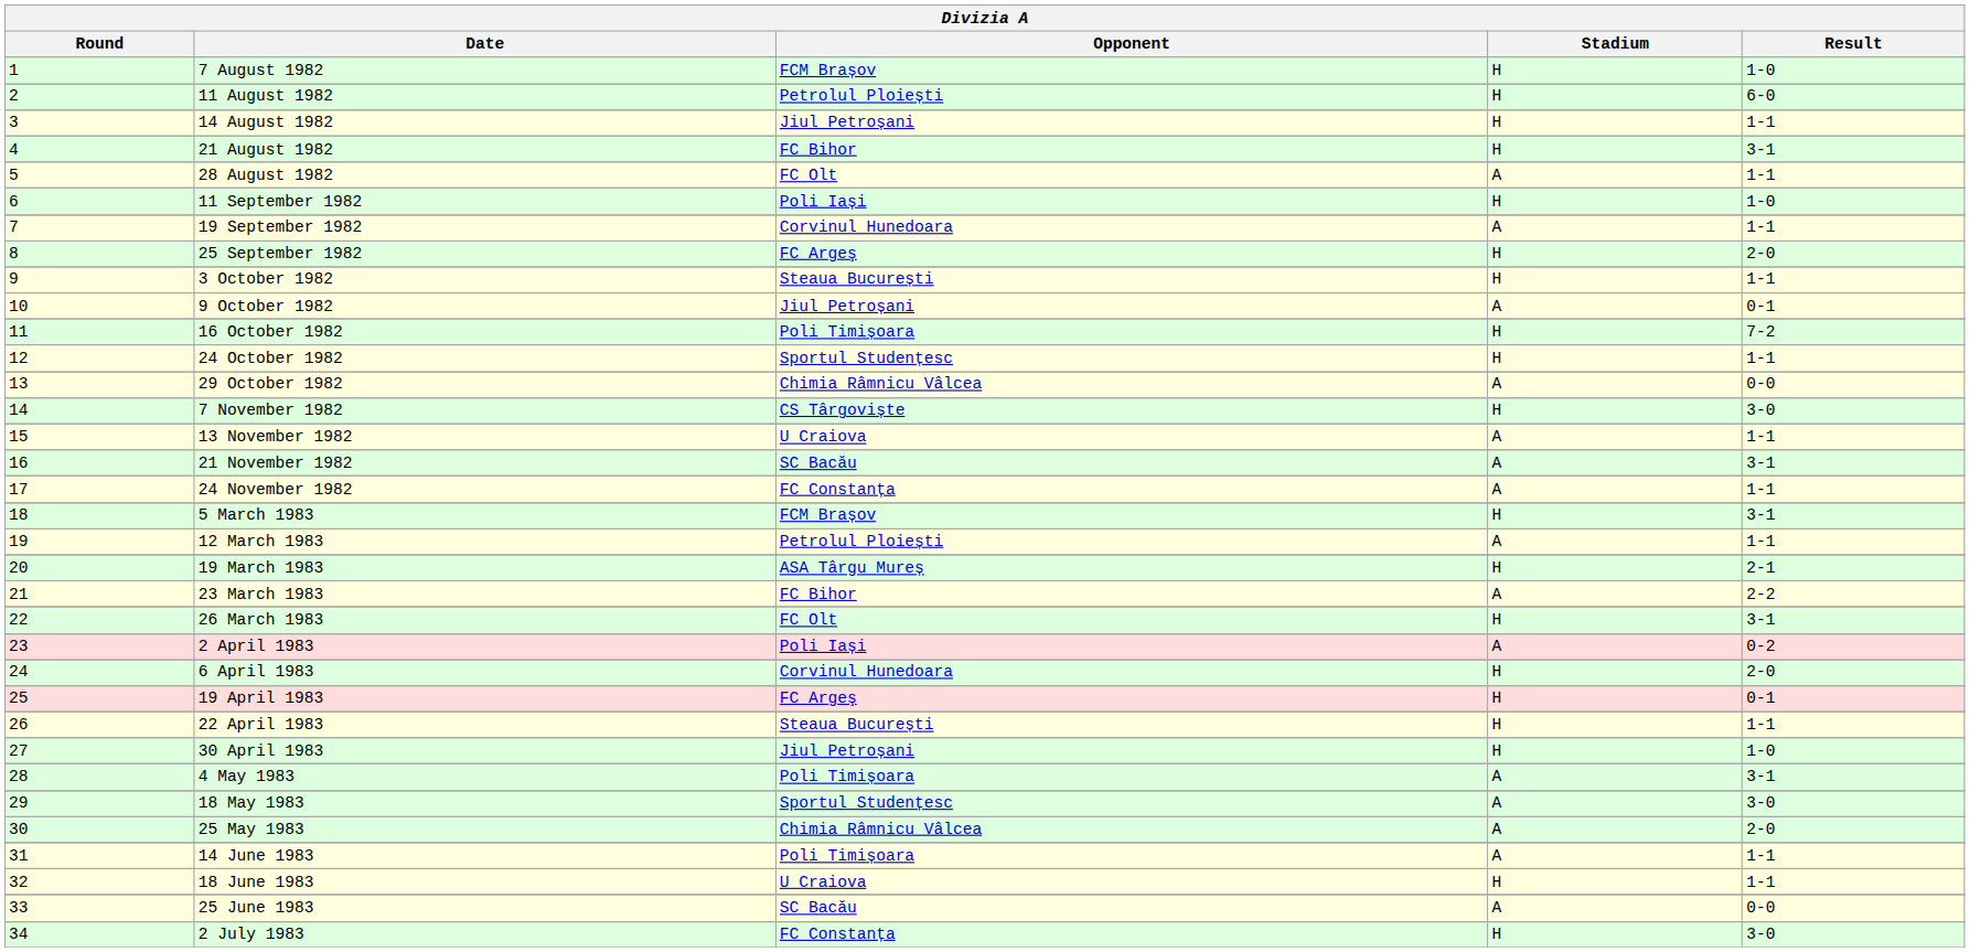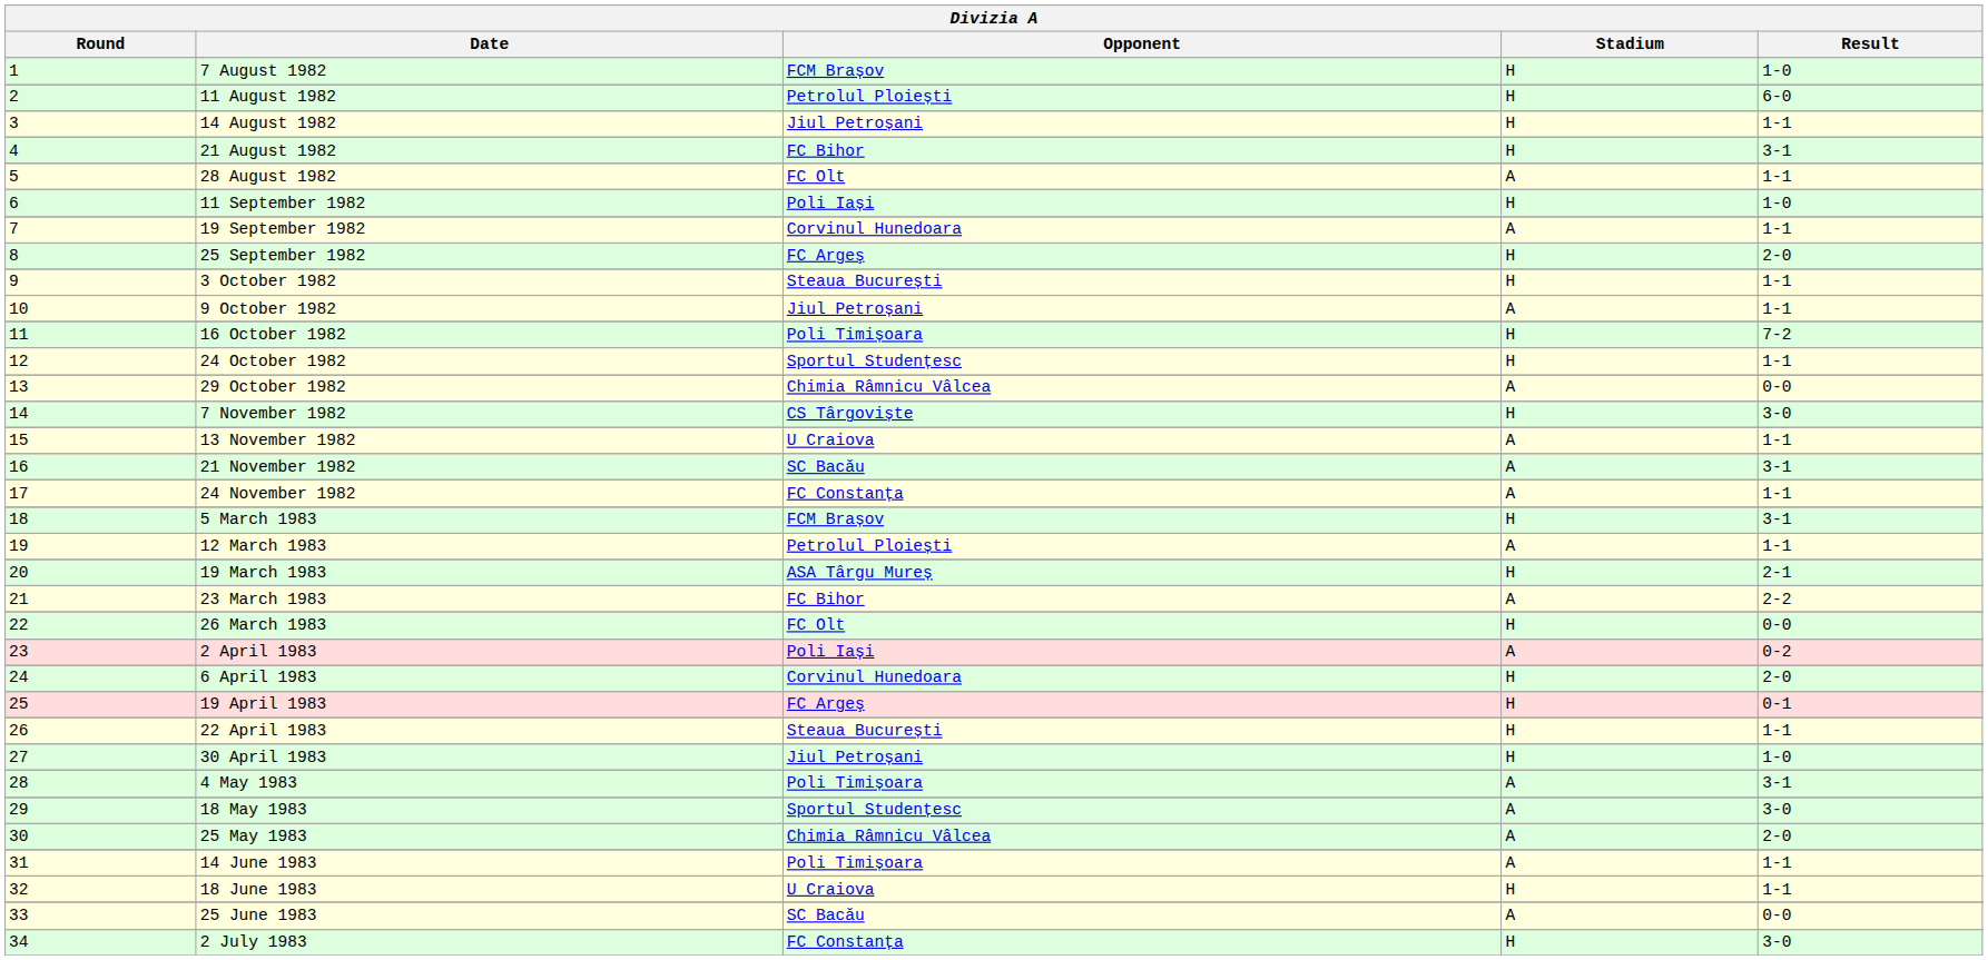 <table class="wikitable" style="width:80%;">
 <tr>
 <th colspan="5" style="text-align:center;"><em>Divizia A</em></th>
 </tr>
 <tr>
 <th>Round</th>
 <th>Date</th>
 <th>Opponent</th>
 <th>Stadium</th>
 <th>Result</th>
 </tr>
 <tr>
 </tr>
 <tr bgcolor="#ddffdd">
 <td>1</td>
 <td>7 August 1982</td>
 <td><a href='#'>FCM Brașov</a></td>
 <td>H</td>
 <td>1-0</td>
 </tr>
 <tr>
 </tr>
 <tr bgcolor="#ddffdd">
 <td>2</td>
 <td>11 August 1982</td>
 <td><a href='#'>Petrolul Ploiești</a></td>
 <td>H</td>
 <td>6-0</td>
 </tr>
 <tr>
 </tr>
 <tr bgcolor="#ffffdd">
 <td>3</td>
 <td>14 August 1982</td>
 <td><a href='#'>Jiul Petroșani</a></td>
 <td>H</td>
 <td>1-1</td>
 </tr>
 <tr>
 </tr>
 <tr bgcolor="#ddffdd">
 <td>4</td>
 <td>21 August 1982</td>
 <td><a href='#'>FC Bihor</a></td>
 <td>H</td>
 <td>3-1</td>
 </tr>
 <tr>
 </tr>
 <tr bgcolor="#ffffdd">
 <td>5</td>
 <td>28 August 1982</td>
 <td><a href='#'>FC Olt</a></td>
 <td>A</td>
 <td>1-1</td>
 </tr>
 <tr>
 </tr>
 <tr bgcolor="#ddffdd">
 <td>6</td>
 <td>11 September 1982</td>
 <td><a href='#'>Poli Iași</a></td>
 <td>H</td>
 <td>1-0</td>
 </tr>
 <tr>
 </tr>
 <tr bgcolor="#ffffdd">
 <td>7</td>
 <td>19 September 1982</td>
 <td><a href='#'>Corvinul Hunedoara</a></td>
 <td>A</td>
 <td>1-1</td>
 </tr>
 <tr>
 </tr>
 <tr bgcolor="#ddffdd">
 <td>8</td>
 <td>25 September 1982</td>
 <td><a href='#'>FC Argeş</a></td>
 <td>H</td>
 <td>2-0</td>
 </tr>
 <tr>
 </tr>
 <tr bgcolor="#ffffdd">
 <td>9</td>
 <td>3 October 1982</td>
 <td><a href='#'>Steaua București</a></td>
 <td>H</td>
 <td>1-1</td>
 </tr>
 <tr>
 </tr>
 <tr bgcolor="#ffffdd">
 <td>10</td>
 <td>9 October 1982</td>
 <td><a href='#'>Jiul Petroșani</a></td>
 <td>A</td>
-<td>0-1</td>
+<td>1-1</td>
 </tr>
 <tr>
 </tr>
 <tr bgcolor="#ddffdd">
 <td>11</td>
 <td>16 October 1982</td>
 <td><a href='#'>Poli Timișoara</a></td>
 <td>H</td>
 <td>7-2</td>
 </tr>
 <tr>
 </tr>
 <tr bgcolor="#ffffdd">
 <td>12</td>
 <td>24 October 1982</td>
 <td><a href='#'>Sportul Studențesc</a></td>
 <td>H</td>
 <td>1-1</td>
 </tr>
 <tr>
 </tr>
 <tr bgcolor="#ffffdd">
 <td>13</td>
 <td>29 October 1982</td>
 <td><a href='#'>Chimia Râmnicu Vâlcea</a></td>
 <td>A</td>
 <td>0-0</td>
 </tr>
 <tr>
 </tr>
 <tr bgcolor="#ddffdd">
 <td>14</td>
 <td>7 November 1982</td>
 <td><a href='#'>CS Târgoviște</a></td>
 <td>H</td>
 <td>3-0</td>
 </tr>
 <tr>
 </tr>
 <tr bgcolor="#ffffdd">
 <td>15</td>
 <td>13 November 1982</td>
 <td><a href='#'>U Craiova</a></td>
 <td>A</td>
 <td>1-1</td>
 </tr>
 <tr>
 </tr>
 <tr bgcolor="#ddffdd">
 <td>16</td>
 <td>21 November 1982</td>
 <td><a href='#'>SC Bacău</a></td>
 <td>A</td>
 <td>3-1</td>
 </tr>
 <tr>
 </tr>
 <tr bgcolor="#ffffdd">
 <td>17</td>
 <td>24 November 1982</td>
 <td><a href='#'>FC Constanța</a></td>
 <td>A</td>
 <td>1-1</td>
 </tr>
 <tr>
 </tr>
 <tr bgcolor="#ddffdd">
 <td>18</td>
 <td>5 March 1983</td>
 <td><a href='#'>FCM Brașov</a></td>
 <td>H</td>
 <td>3-1</td>
 </tr>
 <tr>
 </tr>
 <tr bgcolor="#ffffdd">
 <td>19</td>
 <td>12 March 1983</td>
 <td><a href='#'>Petrolul Ploiești</a></td>
 <td>A</td>
 <td>1-1</td>
 </tr>
 <tr>
 </tr>
 <tr bgcolor="#ddffdd">
 <td>20</td>
 <td>19 March 1983</td>
 <td><a href='#'>ASA Târgu Mureș</a></td>
 <td>H</td>
 <td>2-1</td>
 </tr>
 <tr>
 </tr>
 <tr bgcolor="#ffffdd">
 <td>21</td>
 <td>23 March 1983</td>
 <td><a href='#'>FC Bihor</a></td>
 <td>A</td>
 <td>2-2</td>
 </tr>
 <tr>
 </tr>
 <tr bgcolor="#ddffdd">
 <td>22</td>
 <td>26 March 1983</td>
 <td><a href='#'>FC Olt</a></td>
 <td>H</td>
-<td>3-1</td>
+<td>0-0</td>
 </tr>
 <tr>
 </tr>
 <tr bgcolor="#ffdddd">
 <td>23</td>
 <td>2 April 1983</td>
 <td><a href='#'>Poli Iași</a></td>
 <td>A</td>
 <td>0-2</td>
 </tr>
 <tr>
 </tr>
 <tr bgcolor="#ddffdd">
 <td>24</td>
 <td>6 April 1983</td>
 <td><a href='#'>Corvinul Hunedoara</a></td>
 <td>H</td>
 <td>2-0</td>
 </tr>
 <tr>
 </tr>
 <tr bgcolor="#ffdddd">
 <td>25</td>
 <td>19 April 1983</td>
 <td><a href='#'>FC Argeş</a></td>
 <td>H</td>
 <td>0-1</td>
 </tr>
 <tr>
 </tr>
 <tr bgcolor="#ffffdd">
 <td>26</td>
 <td>22 April 1983</td>
 <td><a href='#'>Steaua București</a></td>
 <td>H</td>
 <td>1-1</td>
 </tr>
 <tr>
 </tr>
 <tr bgcolor="#ddffdd">
 <td>27</td>
 <td>30 April 1983</td>
 <td><a href='#'>Jiul Petroșani</a></td>
 <td>H</td>
 <td>1-0</td>
 </tr>
 <tr>
 </tr>
 <tr bgcolor="#ddffdd">
 <td>28</td>
 <td>4 May 1983</td>
 <td><a href='#'>Poli Timișoara</a></td>
 <td>A</td>
 <td>3-1</td>
 </tr>
 <tr>
 </tr>
 <tr bgcolor="#ddffdd">
 <td>29</td>
 <td>18 May 1983</td>
 <td><a href='#'>Sportul Studențesc</a></td>
 <td>A</td>
 <td>3-0</td>
 </tr>
 <tr>
 </tr>
 <tr bgcolor="#ddffdd">
 <td>30</td>
 <td>25 May 1983</td>
 <td><a href='#'>Chimia Râmnicu Vâlcea</a></td>
 <td>A</td>
 <td>2-0</td>
 </tr>
 <tr>
 </tr>
 <tr bgcolor="#ffffdd">
 <td>31</td>
 <td>14 June 1983</td>
 <td><a href='#'>Poli Timișoara</a></td>
 <td>A</td>
 <td>1-1</td>
 </tr>
 <tr>
 </tr>
 <tr bgcolor="#ffffdd">
 <td>32</td>
 <td>18 June 1983</td>
 <td><a href='#'>U Craiova</a></td>
 <td>H</td>
 <td>1-1</td>
 </tr>
 <tr>
 </tr>
 <tr bgcolor="#ffffdd">
 <td>33</td>
 <td>25 June 1983</td>
 <td><a href='#'>SC Bacău</a></td>
 <td>A</td>
 <td>0-0</td>
 </tr>
 <tr>
 </tr>
 <tr bgcolor="#ddffdd">
 <td>34</td>
 <td>2 July 1983</td>
 <td><a href='#'>FC Constanța</a></td>
 <td>H</td>
 <td>3-0</td>
 </tr>
 <tr>
 </tr>
 </table>
